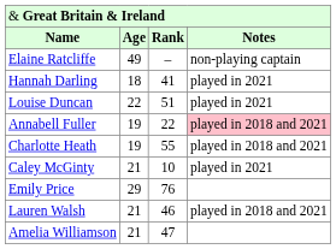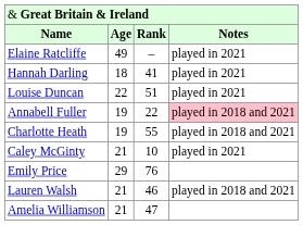 <table border="1" cellpadding="3" style="border-collapse: collapse;">
 <tr style="background:#ddffdd;">
 <td colspan=5> &  <strong>Great Britain & Ireland</strong></td>
 </tr>
 <tr style="background:#ddffdd;">
 <th>Name</th>
 <th>Age</th>
 <th>Rank</th>
 <th>Notes</th>
 </tr>
 <tr>
 <td> <a href='#'>Elaine Ratcliffe</a></td>
 <td align=center>49</td>
 <td align=center>–</td>
-<td>non-playing captain</td>
+<td>played in 2021</td>
 </tr>
 <tr>
 <td> <a href='#'>Hannah Darling</a></td>
 <td align=center>18</td>
 <td align=center>41</td>
 <td>played in 2021</td>
 </tr>
 <tr>
 <td> <a href='#'>Louise Duncan</a></td>
 <td align=center>22</td>
 <td align=center>51</td>
 <td>played in 2021</td>
 </tr>
 <tr>
 <td> <a href='#'>Annabell Fuller</a></td>
 <td align=center>19</td>
 <td align=center>22</td>
 <td style="background: pink;">played in 2018 and 2021</td>
 </tr>
 <tr>
 <td> <a href='#'>Charlotte Heath</a></td>
 <td align=center>19</td>
 <td align=center>55</td>
 <td>played in 2018 and 2021</td>
 </tr>
 <tr>
 <td> <a href='#'>Caley McGinty</a></td>
 <td align=center>21</td>
 <td align=center>10</td>
 <td>played in 2021</td>
 </tr>
 <tr>
 <td> <a href='#'>Emily Price</a></td>
 <td align=center>29</td>
 <td align=center>76</td>
 <td></td>
 </tr>
 <tr>
 <td> <a href='#'>Lauren Walsh</a></td>
 <td align=center>21</td>
 <td align=center>46</td>
 <td>played in 2018 and 2021</td>
 </tr>
 <tr>
 <td> <a href='#'>Amelia Williamson</a></td>
 <td align=center>21</td>
 <td align=center>47</td>
 <td></td>
 </tr>
 </table>
